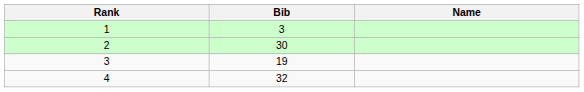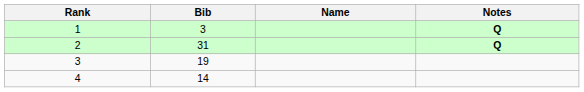 <table class="wikitable" style="text-align:center;" width=70%>
 <tr>
 <th>Rank</th>
 <th>Bib</th>
 <th>Name</th>
+<th>Notes</th>
 </tr>
 <tr bgcolor="#ccffcc">
 <td>1</td>
 <td>3</td>
 <td align=left></td>
+<td><strong>Q</strong></td>
 </tr>
 <tr bgcolor="#ccffcc">
 <td>2</td>
-<td>30</td>
+<td>31</td>
 <td align=left></td>
+<td><strong>Q</strong></td>
 </tr>
 <tr>
 <td>3</td>
 <td>19</td>
 <td align=left></td>
+<td></td>
 </tr>
 <tr>
 <td>4</td>
-<td>32</td>
+<td>14</td>
 <td align=left></td>
+<td></td>
 </tr>
 </table>
